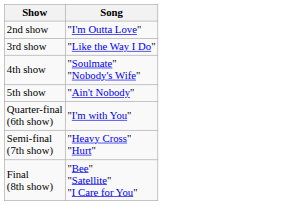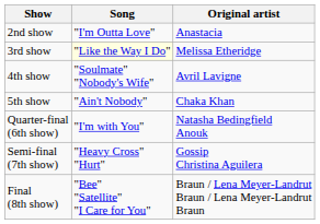 <table class="wikitable">
 <tr>
 <th>Show</th>
 <th>Song</th>
+<th>Original artist</th>
 </tr>
 <tr>
 <td>2nd show</td>
 <td>"<a href='#'>I'm Outta Love</a>"</td>
+<td><a href='#'>Anastacia</a></td>
 </tr>
 <tr>
 <td>3rd show</td>
-<td>"<a href='#'>Like the Way I Do</a>"</td>
+<td style="background: lightyellow;">"<a href='#'>Like the Way I Do</a>"</td>
+<td><a href='#'>Melissa Etheridge</a></td>
 </tr>
 <tr>
 <td>4th show</td>
 <td>"<a href='#'>Soulmate</a>" <br> "<a href='#'>Nobody's Wife</a>"</td>
+<td><a href='#'>Avril Lavigne</a></td>
 </tr>
 <tr>
 <td>5th show</td>
 <td>"<a href='#'>Ain't Nobody</a>"</td>
+<td><a href='#'>Chaka Khan</a></td>
 </tr>
 <tr>
 <td>Quarter-final <br>(6th show)</td>
 <td>"<a href='#'>I'm with You</a>"</td>
+<td><a href='#'>Natasha Bedingfield</a> <br> <a href='#'>Anouk</a></td>
 </tr>
 <tr>
 <td>Semi-final <br> (7th show)</td>
 <td>"<a href='#'>Heavy Cross</a>" <br> "<a href='#'>Hurt</a>"</td>
+<td><a href='#'>Gossip</a> <br> <a href='#'>Christina Aguilera</a></td>
 </tr>
 <tr>
 <td>Final <br> (8th show)</td>
 <td>"<a href='#'>Bee</a>"<br>"<a href='#'>Satellite</a>"<br>"<a href='#'>I Care for You</a>"</td>
+<td>Braun / <a href='#'>Lena Meyer-Landrut</a><br>Braun / Lena Meyer-Landrut<br>Braun</td>
 </tr>
 </table>
